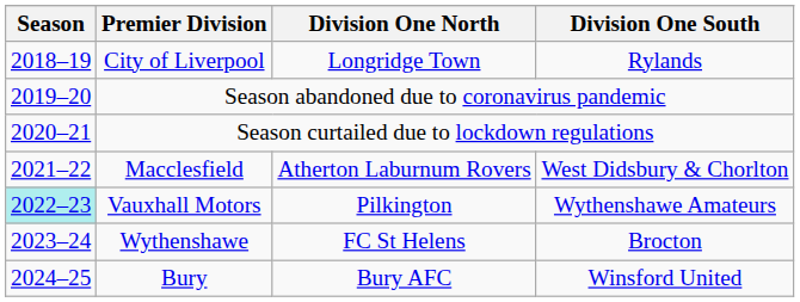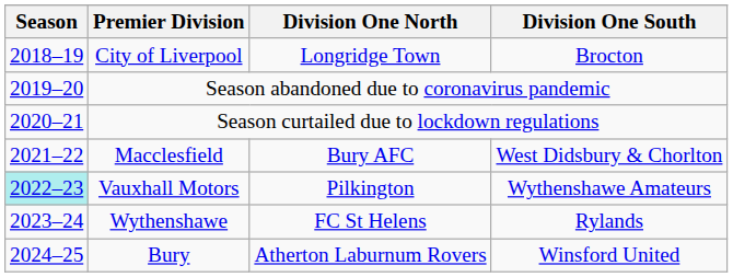 <table class="wikitable" style="text-align: center">
 <tr>
 </tr>
 <tr>
 <th>Season</th>
 <th>Premier Division</th>
 <th>Division One North</th>
 <th>Division One South</th>
 </tr>
 <tr>
 <td><a href='#'>2018–19</a></td>
 <td><a href='#'>City of Liverpool</a></td>
 <td><a href='#'>Longridge Town</a></td>
-<td><a href='#'>Rylands</a></td>
+<td><a href='#'>Brocton</a></td>
 </tr>
 <tr>
 <td><a href='#'>2019–20</a></td>
 <td colspan=3>Season abandoned due to <a href='#'>coronavirus pandemic</a></td>
 </tr>
 <tr>
 <td><a href='#'>2020–21</a></td>
 <td colspan=3>Season curtailed due to <a href='#'>lockdown regulations</a></td>
 </tr>
 <tr>
 <td><a href='#'>2021–22</a></td>
 <td><a href='#'>Macclesfield</a></td>
-<td><a href='#'>Atherton Laburnum Rovers</a></td>
+<td><a href='#'>Bury AFC</a></td>
 <td><a href='#'>West Didsbury & Chorlton</a></td>
 </tr>
 <tr>
 <td style="background: paleturquoise;"><a href='#'>2022–23</a></td>
 <td><a href='#'>Vauxhall Motors</a></td>
 <td><a href='#'>Pilkington</a></td>
 <td><a href='#'>Wythenshawe Amateurs</a></td>
 </tr>
 <tr>
 <td><a href='#'>2023–24</a></td>
 <td><a href='#'>Wythenshawe</a></td>
 <td><a href='#'>FC St Helens</a></td>
-<td><a href='#'>Brocton</a></td>
+<td><a href='#'>Rylands</a></td>
 </tr>
 <tr>
 <td><a href='#'>2024–25</a></td>
 <td><a href='#'>Bury</a></td>
-<td><a href='#'>Bury AFC</a></td>
+<td><a href='#'>Atherton Laburnum Rovers</a></td>
 <td><a href='#'>Winsford United</a></td>
 </tr>
 </table>
